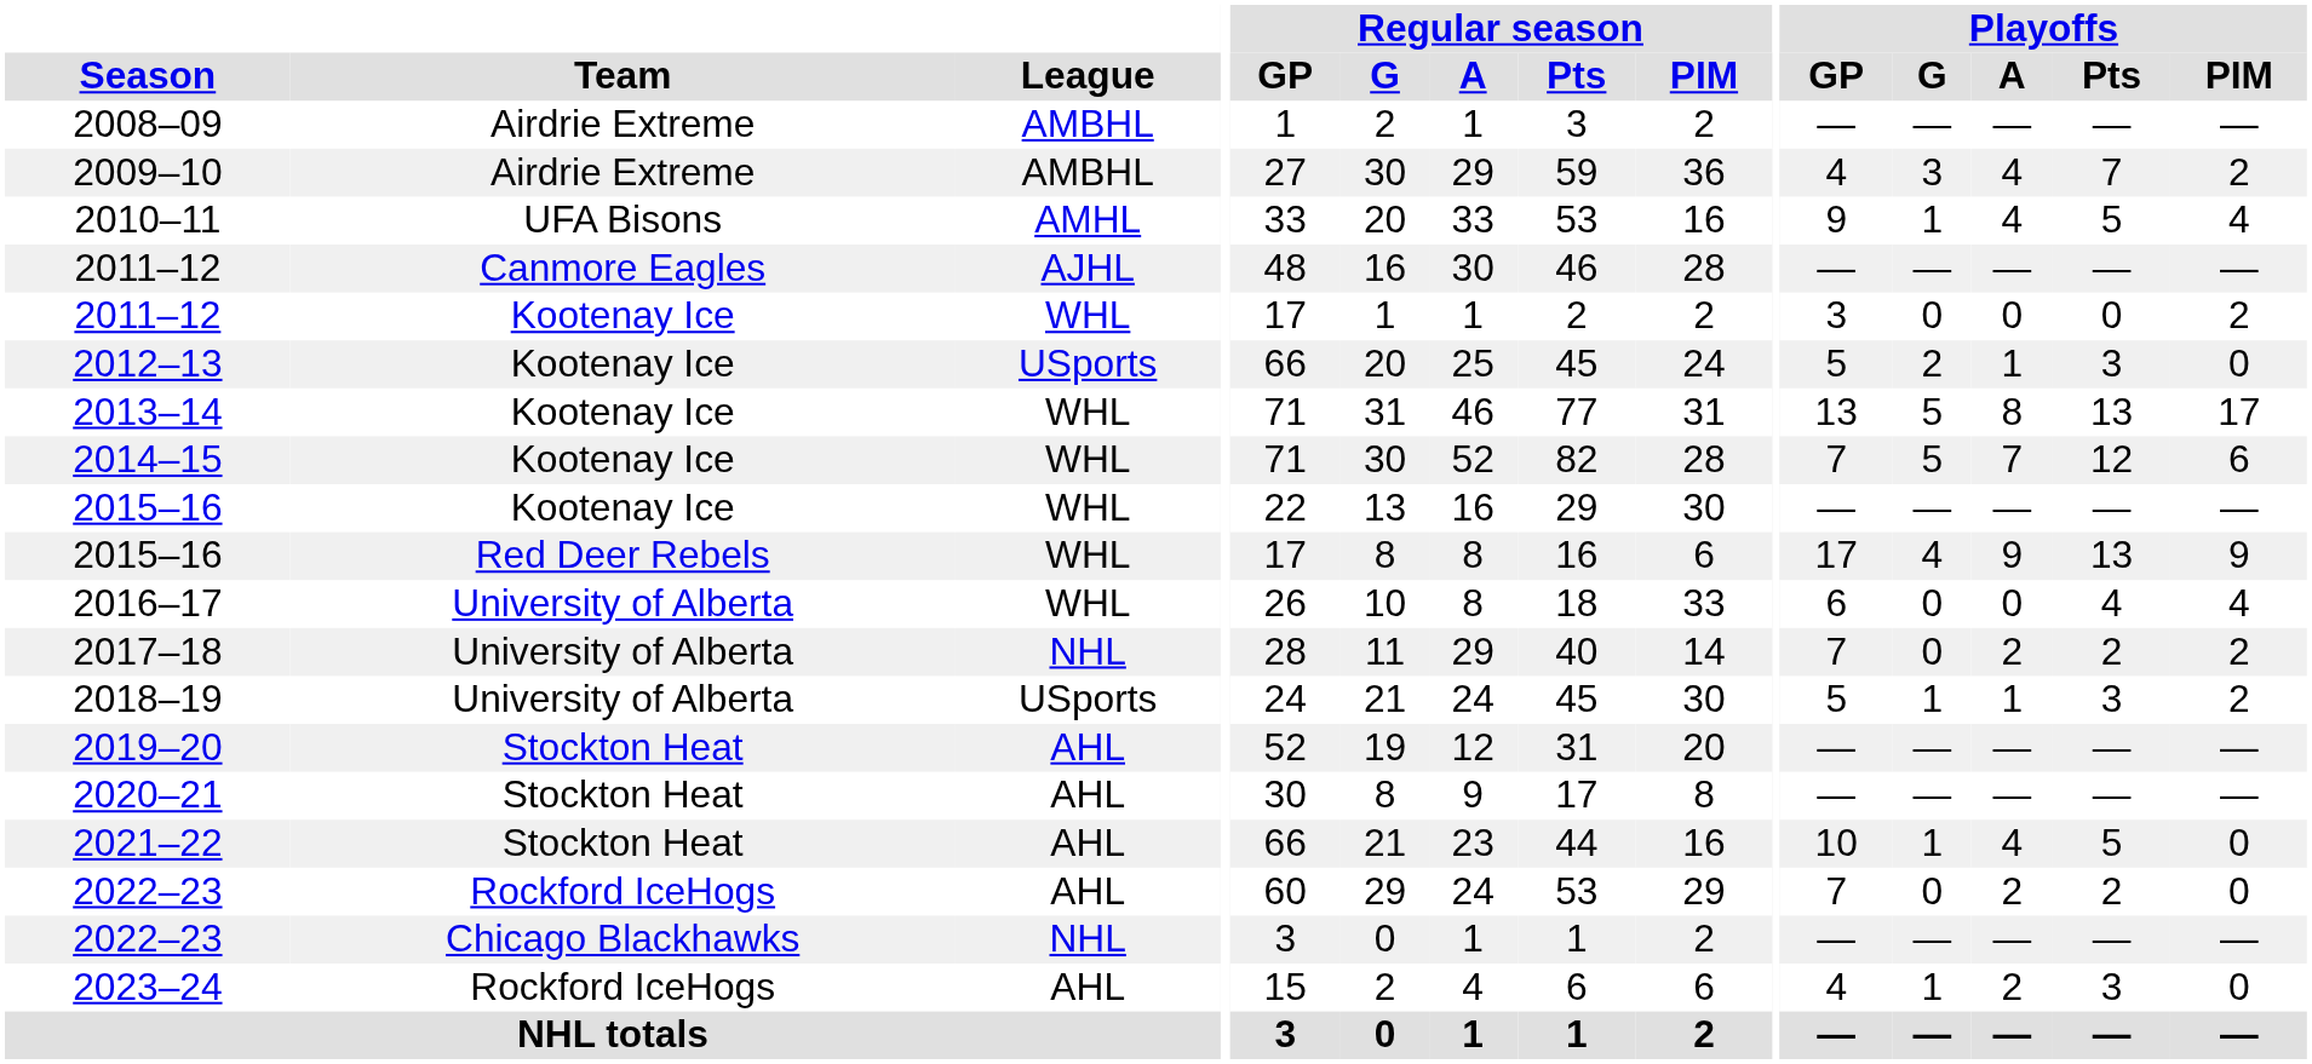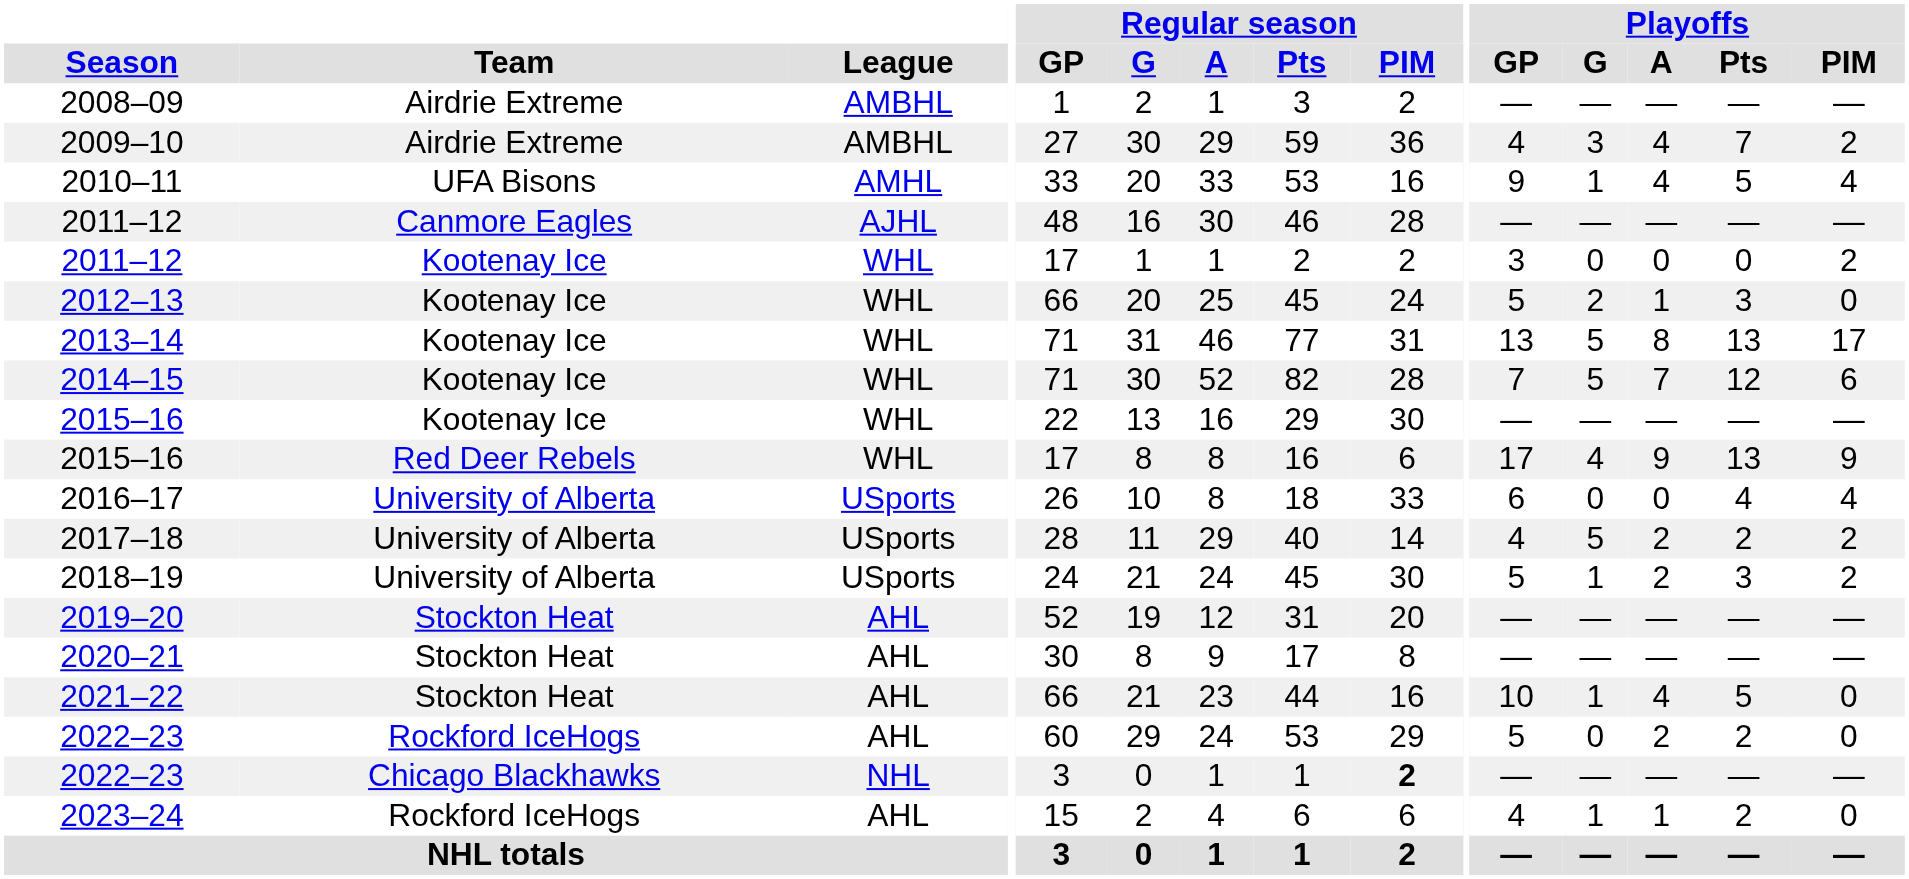 <table border="0" cellpadding="1" cellspacing="0" style="text-align:center; width:60em">
 <tr bgcolor="#e0e0e0">
 <th colspan="3" bgcolor="#ffffff"></th>
 <th rowspan="99" bgcolor="#ffffff"></th>
 <th colspan="5"><a href='#'>Regular season</a></th>
 <th rowspan="99" bgcolor="#ffffff"></th>
 <th colspan="5"><a href='#'>Playoffs</a></th>
 </tr>
 <tr bgcolor="#e0e0e0">
 <th><a href='#'>Season</a></th>
 <th>Team</th>
 <th>League</th>
 <th>GP</th>
 <th><a href='#'>G</a></th>
 <th><a href='#'>A</a></th>
 <th><a href='#'>Pts</a></th>
 <th><a href='#'>PIM</a></th>
 <th>GP</th>
 <th>G</th>
 <th>A</th>
 <th>Pts</th>
 <th>PIM</th>
 </tr>
 <tr>
 <td>2008–09</td>
 <td>Airdrie Extreme</td>
 <td><a href='#'>AMBHL</a></td>
 <td>1</td>
 <td>2</td>
 <td>1</td>
 <td>3</td>
 <td>2</td>
 <td>—</td>
 <td>—</td>
 <td>—</td>
 <td>—</td>
 <td>—</td>
 </tr>
 <tr bgcolor="#f0f0f0">
 <td>2009–10</td>
 <td>Airdrie Extreme</td>
 <td>AMBHL</td>
 <td>27</td>
 <td>30</td>
 <td>29</td>
 <td>59</td>
 <td>36</td>
 <td>4</td>
 <td>3</td>
 <td>4</td>
 <td>7</td>
 <td>2</td>
 </tr>
 <tr>
 <td>2010–11</td>
 <td>UFA Bisons</td>
 <td><a href='#'>AMHL</a></td>
 <td>33</td>
 <td>20</td>
 <td>33</td>
 <td>53</td>
 <td>16</td>
 <td>9</td>
 <td>1</td>
 <td>4</td>
 <td>5</td>
 <td>4</td>
 </tr>
 <tr bgcolor="#f0f0f0">
 <td>2011–12</td>
 <td><a href='#'>Canmore Eagles</a></td>
 <td><a href='#'>AJHL</a></td>
 <td>48</td>
 <td>16</td>
 <td>30</td>
 <td>46</td>
 <td>28</td>
 <td>—</td>
 <td>—</td>
 <td>—</td>
 <td>—</td>
 <td>—</td>
 </tr>
 <tr>
 <td><a href='#'>2011–12</a></td>
 <td><a href='#'>Kootenay Ice</a></td>
 <td><a href='#'>WHL</a></td>
 <td>17</td>
 <td>1</td>
 <td>1</td>
 <td>2</td>
 <td>2</td>
 <td>3</td>
 <td>0</td>
 <td>0</td>
 <td>0</td>
 <td>2</td>
 </tr>
 <tr bgcolor="#f0f0f0">
 <td><a href='#'>2012–13</a></td>
 <td>Kootenay Ice</td>
-<td><a href='#'>USports</a></td>
+<td>WHL</td>
 <td>66</td>
 <td>20</td>
 <td>25</td>
 <td>45</td>
 <td>24</td>
 <td>5</td>
 <td>2</td>
 <td>1</td>
 <td>3</td>
 <td>0</td>
 </tr>
 <tr>
 <td><a href='#'>2013–14</a></td>
 <td>Kootenay Ice</td>
 <td>WHL</td>
 <td>71</td>
 <td>31</td>
 <td>46</td>
 <td>77</td>
 <td>31</td>
 <td>13</td>
 <td>5</td>
 <td>8</td>
 <td>13</td>
 <td>17</td>
 </tr>
 <tr bgcolor="#f0f0f0">
 <td><a href='#'>2014–15</a></td>
 <td>Kootenay Ice</td>
 <td>WHL</td>
 <td>71</td>
 <td>30</td>
 <td>52</td>
 <td>82</td>
 <td>28</td>
 <td>7</td>
 <td>5</td>
 <td>7</td>
 <td>12</td>
 <td>6</td>
 </tr>
 <tr>
 <td><a href='#'>2015–16</a></td>
 <td>Kootenay Ice</td>
 <td>WHL</td>
 <td>22</td>
 <td>13</td>
 <td>16</td>
 <td>29</td>
 <td>30</td>
 <td>—</td>
 <td>—</td>
 <td>—</td>
 <td>—</td>
 <td>—</td>
 </tr>
 <tr bgcolor="#f0f0f0">
 <td>2015–16</td>
 <td><a href='#'>Red Deer Rebels</a></td>
 <td>WHL</td>
 <td>17</td>
 <td>8</td>
 <td>8</td>
 <td>16</td>
 <td>6</td>
 <td>17</td>
 <td>4</td>
 <td>9</td>
 <td>13</td>
 <td>9</td>
 </tr>
 <tr>
 <td>2016–17</td>
 <td><a href='#'>University of Alberta</a></td>
-<td>WHL</td>
+<td><a href='#'>USports</a></td>
 <td>26</td>
 <td>10</td>
 <td>8</td>
 <td>18</td>
 <td>33</td>
 <td>6</td>
 <td>0</td>
 <td>0</td>
 <td>4</td>
 <td>4</td>
 </tr>
 <tr bgcolor="#f0f0f0">
 <td>2017–18</td>
 <td>University of Alberta</td>
-<td><a href='#'>NHL</a></td>
+<td>USports</td>
 <td>28</td>
 <td>11</td>
 <td>29</td>
 <td>40</td>
 <td>14</td>
-<td>7</td>
-<td>0</td>
+<td>4</td>
+<td>5</td>
 <td>2</td>
 <td>2</td>
 <td>2</td>
 </tr>
 <tr>
 <td>2018–19</td>
 <td>University of Alberta</td>
 <td>USports</td>
 <td>24</td>
 <td>21</td>
 <td>24</td>
 <td>45</td>
 <td>30</td>
 <td>5</td>
 <td>1</td>
-<td>1</td>
+<td>2</td>
 <td>3</td>
 <td>2</td>
 </tr>
 <tr bgcolor="#f0f0f0">
 <td><a href='#'>2019–20</a></td>
 <td><a href='#'>Stockton Heat</a></td>
 <td><a href='#'>AHL</a></td>
 <td>52</td>
 <td>19</td>
 <td>12</td>
 <td>31</td>
 <td>20</td>
 <td>—</td>
 <td>—</td>
 <td>—</td>
 <td>—</td>
 <td>—</td>
 </tr>
 <tr>
 <td><a href='#'>2020–21</a></td>
 <td>Stockton Heat</td>
 <td>AHL</td>
 <td>30</td>
 <td>8</td>
 <td>9</td>
 <td>17</td>
 <td>8</td>
 <td>—</td>
 <td>—</td>
 <td>—</td>
 <td>—</td>
 <td>—</td>
 </tr>
 <tr bgcolor="#f0f0f0">
 <td><a href='#'>2021–22</a></td>
 <td>Stockton Heat</td>
 <td>AHL</td>
 <td>66</td>
 <td>21</td>
 <td>23</td>
 <td>44</td>
 <td>16</td>
 <td>10</td>
 <td>1</td>
 <td>4</td>
 <td>5</td>
 <td>0</td>
 </tr>
 <tr>
 <td><a href='#'>2022–23</a></td>
 <td><a href='#'>Rockford IceHogs</a></td>
 <td>AHL</td>
 <td>60</td>
 <td>29</td>
 <td>24</td>
 <td>53</td>
 <td>29</td>
-<td>7</td>
+<td>5</td>
 <td>0</td>
 <td>2</td>
 <td>2</td>
 <td>0</td>
 </tr>
 <tr bgcolor="#f0f0f0">
 <td><a href='#'>2022–23</a></td>
 <td><a href='#'>Chicago Blackhawks</a></td>
 <td><a href='#'>NHL</a></td>
 <td>3</td>
 <td>0</td>
 <td>1</td>
 <td>1</td>
-<td>2</td>
+<td><strong>2</strong></td>
 <td>—</td>
 <td>—</td>
 <td>—</td>
 <td>—</td>
 <td>—</td>
 </tr>
 <tr>
 <td><a href='#'>2023–24</a></td>
 <td>Rockford IceHogs</td>
 <td>AHL</td>
 <td>15</td>
 <td>2</td>
 <td>4</td>
 <td>6</td>
 <td>6</td>
 <td>4</td>
 <td>1</td>
+<td>1</td>
 <td>2</td>
-<td>3</td>
 <td>0</td>
 </tr>
 <tr bgcolor="#e0e0e0">
 <th colspan="3">NHL totals</th>
 <th>3</th>
 <th>0</th>
 <th>1</th>
 <th>1</th>
 <th>2</th>
 <th>—</th>
 <th>—</th>
 <th>—</th>
 <th>—</th>
 <th>—</th>
 </tr>
 </table>
